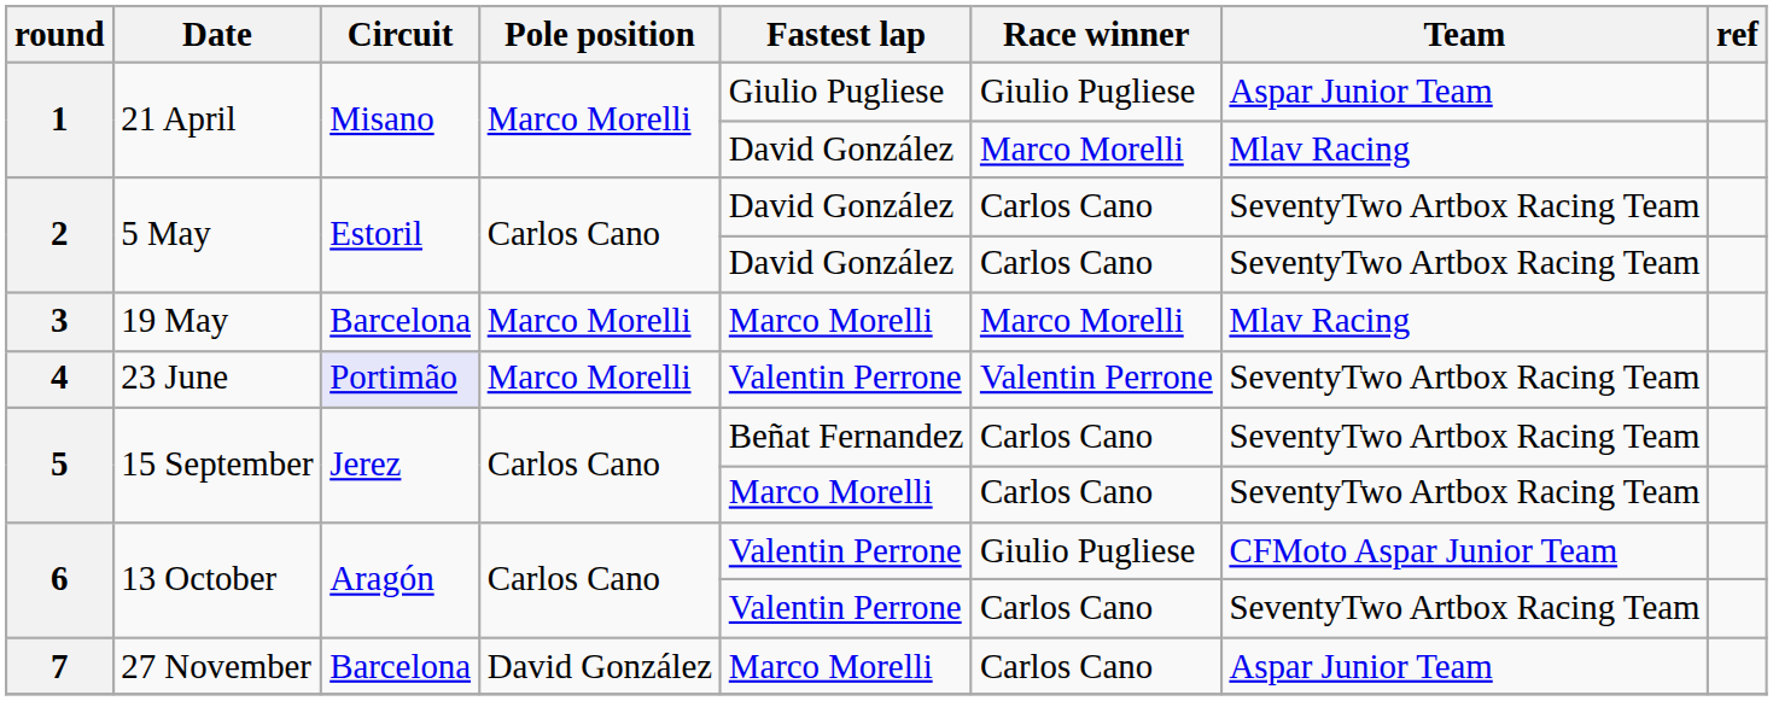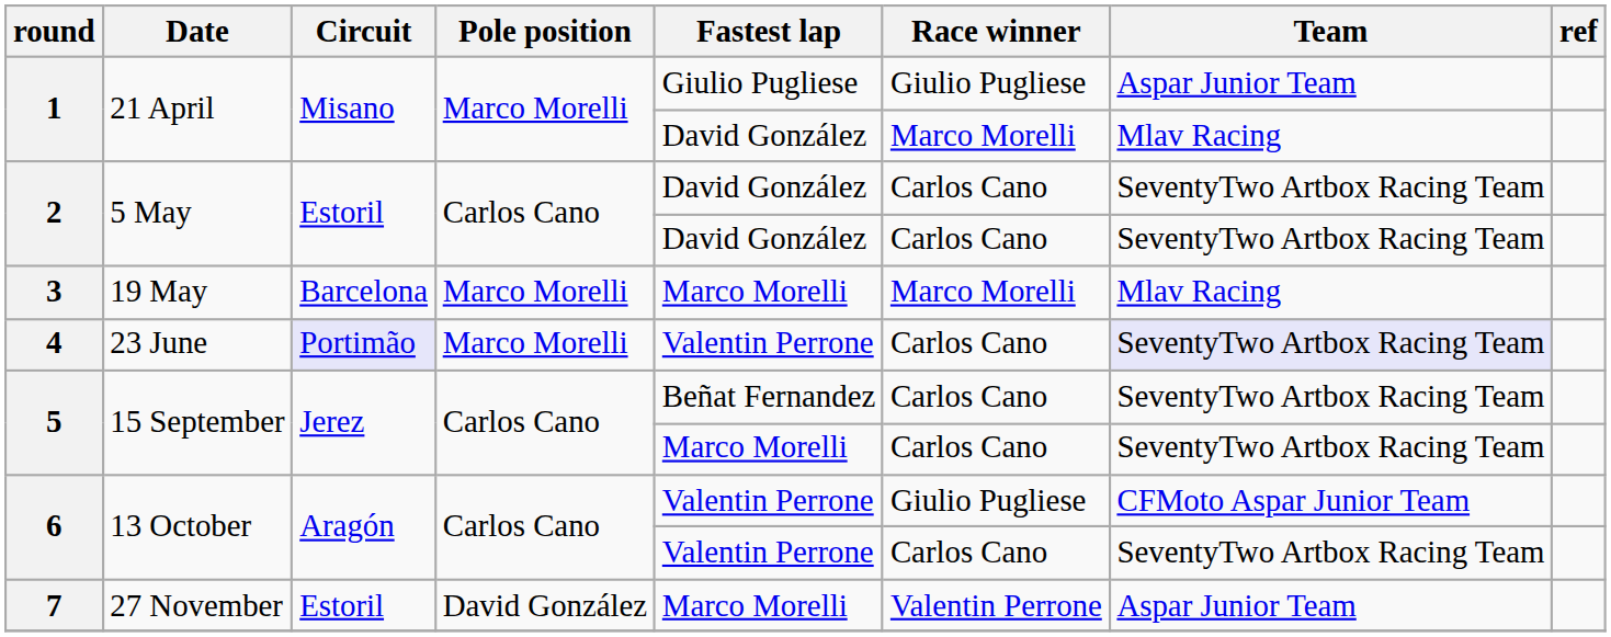 <table class="wikitable" style="font-size:85%;">
 <tr>
 <th>round</th>
 <th>Date</th>
 <th>Circuit</th>
 <th>Pole position</th>
 <th>Fastest lap</th>
 <th>Race winner</th>
 <th>Team</th>
 <th>ref</th>
 </tr>
 <tr>
 <th rowspan="2">1</th>
 <td rowspan="2">21 April</td>
 <td rowspan="2"><a href='#'>Misano</a></td>
 <td rowspan="2"> <a href='#'>Marco Morelli</a></td>
 <td> Giulio Pugliese</td>
 <td> Giulio Pugliese</td>
 <td><a href='#'>Aspar Junior Team</a></td>
 <td></td>
 </tr>
 <tr>
 <td> David González</td>
 <td> <a href='#'>Marco Morelli</a></td>
 <td><a href='#'>Mlav Racing</a></td>
 <td></td>
 </tr>
 <tr>
 <th rowspan="2">2</th>
 <td rowspan="2">5 May</td>
 <td rowspan="2"><a href='#'>Estoril</a></td>
 <td rowspan="2"> Carlos Cano</td>
 <td> David González</td>
 <td> Carlos Cano</td>
 <td>SeventyTwo Artbox Racing Team</td>
 <td></td>
 </tr>
 <tr>
 <td> David González</td>
 <td> Carlos Cano</td>
 <td>SeventyTwo Artbox Racing Team</td>
 <td></td>
 </tr>
 <tr>
 <th>3</th>
 <td>19 May</td>
 <td><a href='#'>Barcelona</a></td>
 <td> <a href='#'>Marco Morelli</a></td>
 <td> <a href='#'>Marco Morelli</a></td>
 <td> <a href='#'>Marco Morelli</a></td>
 <td><a href='#'>Mlav Racing</a></td>
 <td></td>
 </tr>
 <tr>
 <th>4</th>
 <td>23 June</td>
 <td style="background: lavender;"><a href='#'>Portimão</a></td>
 <td> <a href='#'>Marco Morelli</a></td>
 <td> <a href='#'>Valentin Perrone</a></td>
-<td> <a href='#'>Valentin Perrone</a></td>
-<td>SeventyTwo Artbox Racing Team</td>
+<td> Carlos Cano</td>
+<td style="background: lavender;">SeventyTwo Artbox Racing Team</td>
 <td></td>
 </tr>
 <tr>
 <th rowspan="2">5</th>
 <td rowspan="2">15 September</td>
 <td rowspan="2"><a href='#'>Jerez</a></td>
 <td rowspan="2"> Carlos Cano</td>
 <td> Beñat Fernandez</td>
 <td> Carlos Cano</td>
 <td>SeventyTwo Artbox Racing Team</td>
 <td></td>
 </tr>
 <tr>
 <td> <a href='#'>Marco Morelli</a></td>
 <td> Carlos Cano</td>
 <td>SeventyTwo Artbox Racing Team</td>
 <td></td>
 </tr>
 <tr>
 <th rowspan="2">6</th>
 <td rowspan="2">13 October</td>
 <td rowspan="2"><a href='#'>Aragón</a></td>
 <td rowspan="2"> Carlos Cano</td>
 <td> <a href='#'>Valentin Perrone</a></td>
 <td> Giulio Pugliese</td>
 <td><a href='#'>CFMoto Aspar Junior Team</a></td>
 <td></td>
 </tr>
 <tr>
 <td> <a href='#'>Valentin Perrone</a></td>
 <td> Carlos Cano</td>
 <td>SeventyTwo Artbox Racing Team</td>
 <td></td>
 </tr>
 <tr>
 <th>7</th>
 <td>27 November</td>
-<td><a href='#'>Barcelona</a></td>
+<td><a href='#'>Estoril</a></td>
 <td> David González</td>
 <td> <a href='#'>Marco Morelli</a></td>
-<td> Carlos Cano</td>
+<td> <a href='#'>Valentin Perrone</a></td>
 <td><a href='#'>Aspar Junior Team</a></td>
 <td></td>
 </tr>
 <tr>
 </tr>
 </table>
